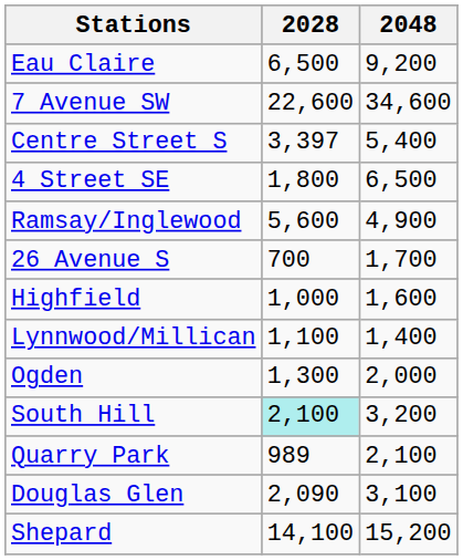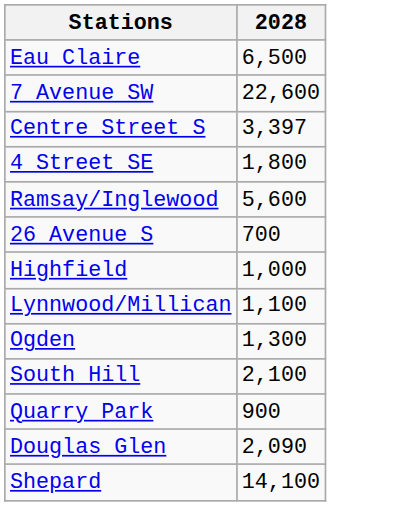 <table class="wikitable">
 <tr>
 <th>Stations</th>
 <th>2028</th>
-<th>2048</th>
 </tr>
 <tr>
 <td><a href='#'>Eau Claire</a></td>
 <td>6,500</td>
-<td>9,200</td>
 </tr>
 <tr>
 <td><a href='#'>7 Avenue SW</a></td>
 <td>22,600</td>
-<td>34,600</td>
 </tr>
 <tr>
 <td><a href='#'>Centre Street S</a></td>
 <td>3,397</td>
-<td>5,400</td>
 </tr>
 <tr>
 <td><a href='#'>4 Street SE</a></td>
 <td>1,800</td>
-<td>6,500</td>
 </tr>
 <tr>
 <td><a href='#'>Ramsay/Inglewood</a></td>
 <td>5,600</td>
-<td>4,900</td>
 </tr>
 <tr>
 <td><a href='#'>26 Avenue S</a></td>
 <td>700</td>
-<td>1,700</td>
 </tr>
 <tr>
 <td><a href='#'>Highfield</a></td>
 <td>1,000</td>
-<td>1,600</td>
 </tr>
 <tr>
 <td><a href='#'>Lynnwood/Millican</a></td>
 <td>1,100</td>
-<td>1,400</td>
 </tr>
 <tr>
 <td><a href='#'>Ogden</a></td>
 <td>1,300</td>
-<td>2,000</td>
 </tr>
 <tr>
 <td><a href='#'>South Hill</a></td>
-<td style="background: paleturquoise;">2,100</td>
-<td>3,200</td>
+<td>2,100</td>
 </tr>
 <tr>
 <td><a href='#'>Quarry Park</a></td>
-<td>989</td>
-<td>2,100</td>
+<td>900</td>
 </tr>
 <tr>
 <td><a href='#'>Douglas Glen</a></td>
 <td>2,090</td>
-<td>3,100</td>
 </tr>
 <tr>
 <td><a href='#'>Shepard</a></td>
 <td>14,100</td>
-<td>15,200</td>
 </tr>
 </table>
